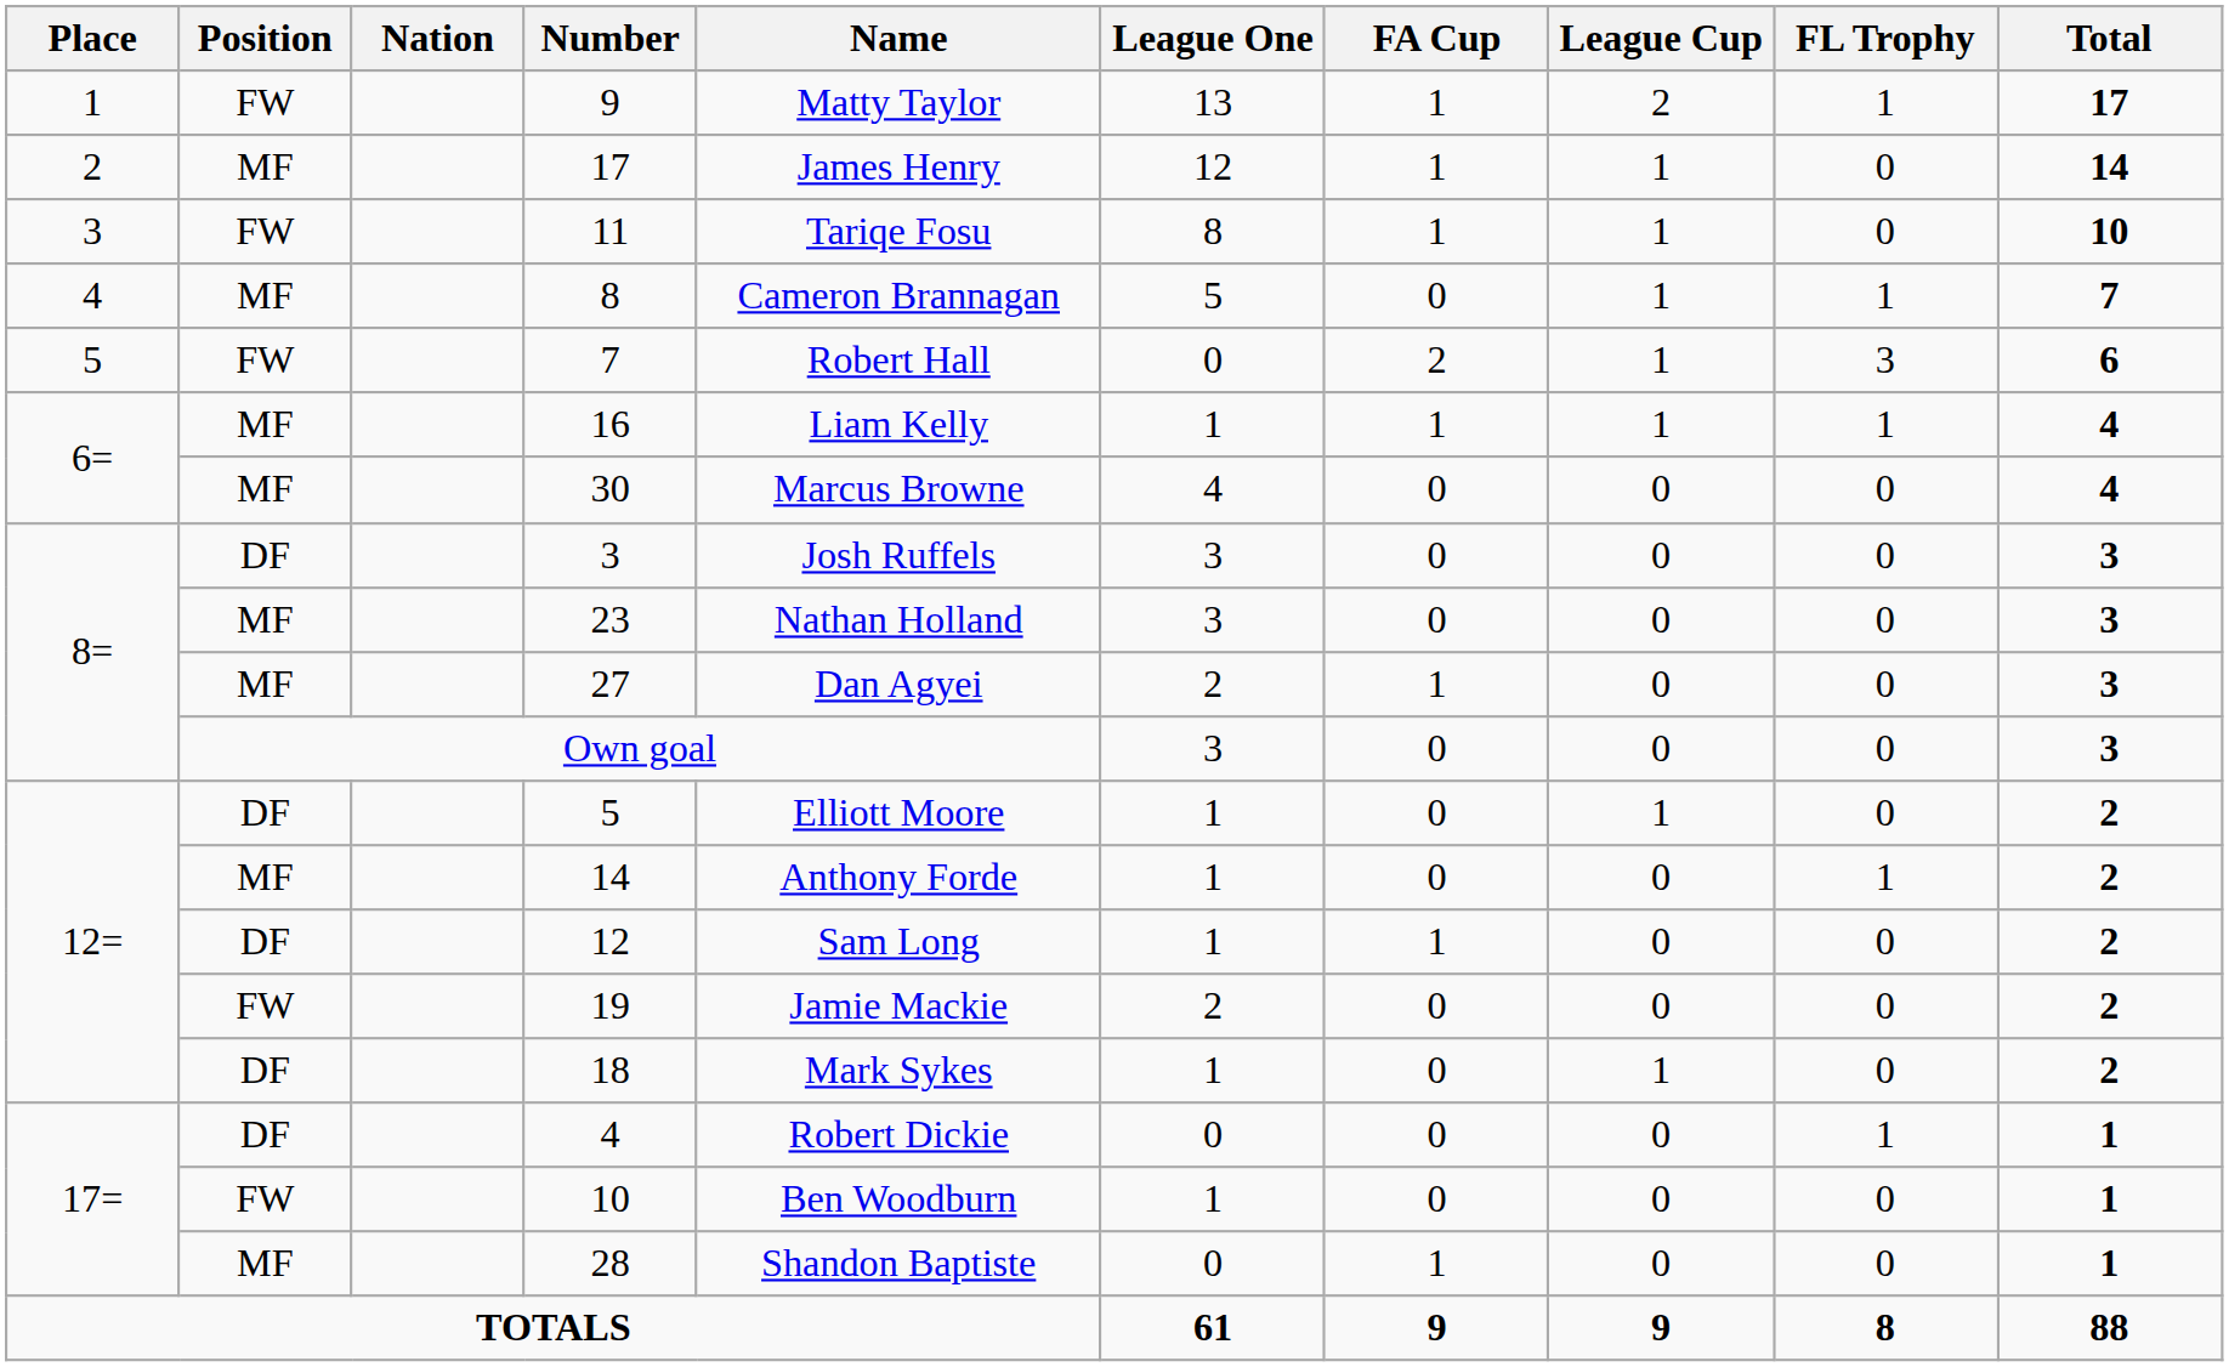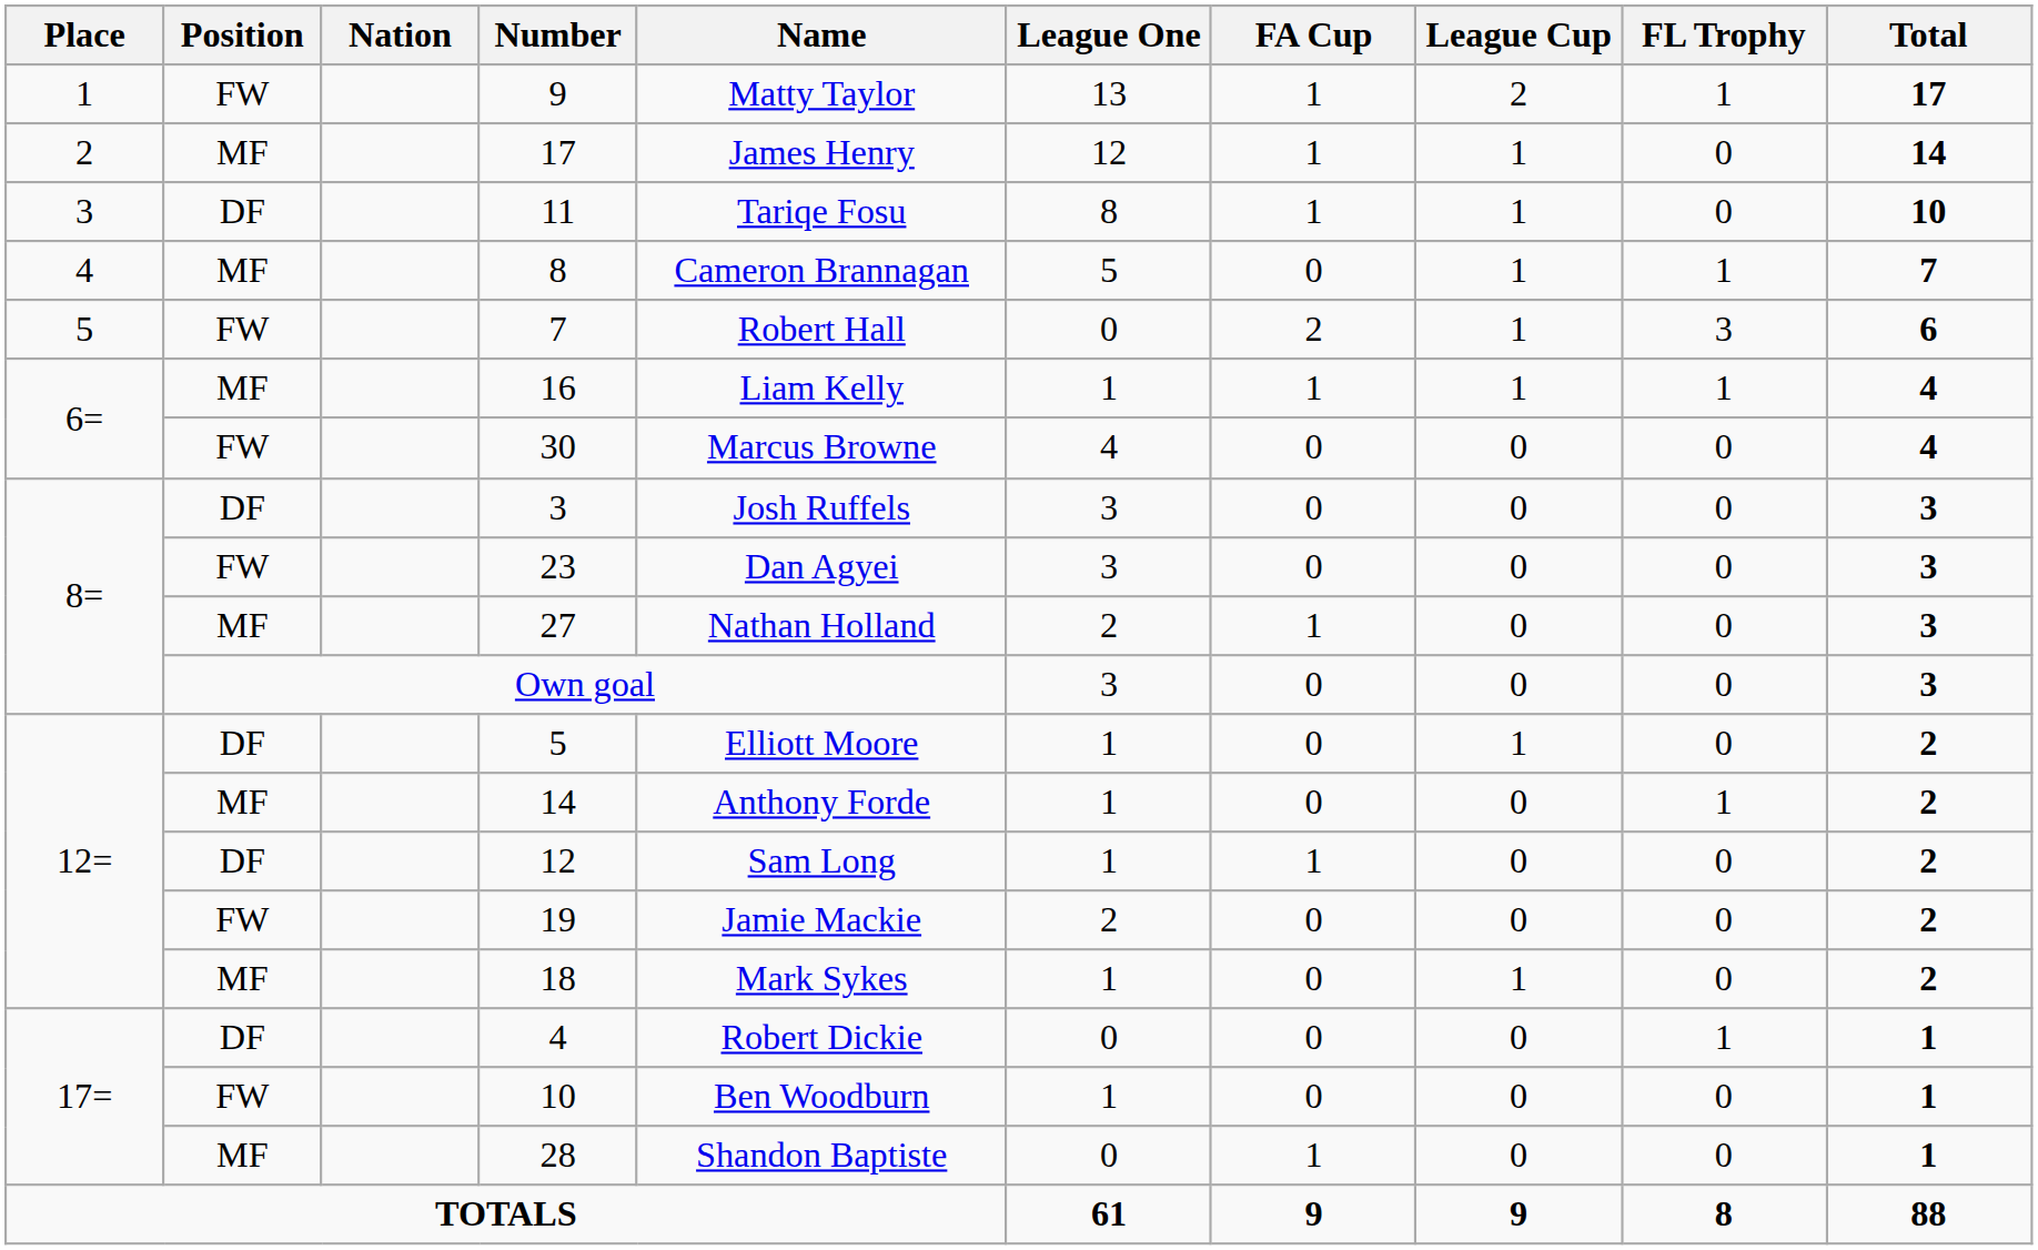 <table class="wikitable" style="font-size: 95%; text-align: center;">
 <tr>
 <th width=60>Place</th>
 <th width=60>Position</th>
 <th width=60>Nation</th>
 <th width=60>Number</th>
 <th width=150>Name</th>
 <th width=80>League One</th>
 <th width=80>FA Cup</th>
 <th width=80>League Cup</th>
 <th width=80>FL Trophy</th>
 <th width=80>Total</th>
 </tr>
 <tr>
 <td>1</td>
 <td>FW</td>
 <td></td>
 <td>9</td>
 <td><a href='#'>Matty Taylor</a></td>
 <td>13</td>
 <td>1</td>
 <td>2</td>
 <td>1</td>
 <td><strong>17</strong></td>
 </tr>
 <tr>
 <td>2</td>
 <td>MF</td>
 <td></td>
 <td>17</td>
 <td><a href='#'>James Henry</a></td>
 <td>12</td>
 <td>1</td>
 <td>1</td>
 <td>0</td>
 <td><strong>14</strong></td>
 </tr>
 <tr>
 <td>3</td>
-<td>FW</td>
+<td>DF</td>
 <td></td>
 <td>11</td>
 <td><a href='#'>Tariqe Fosu</a></td>
 <td>8</td>
 <td>1</td>
 <td>1</td>
 <td>0</td>
 <td><strong>10</strong></td>
 </tr>
 <tr>
 <td>4</td>
 <td>MF</td>
 <td></td>
 <td>8</td>
 <td><a href='#'>Cameron Brannagan</a></td>
 <td>5</td>
 <td>0</td>
 <td>1</td>
 <td>1</td>
 <td><strong>7</strong></td>
 </tr>
 <tr>
 <td>5</td>
 <td>FW</td>
 <td></td>
 <td>7</td>
 <td><a href='#'>Robert Hall</a></td>
 <td>0</td>
 <td>2</td>
 <td>1</td>
 <td>3</td>
 <td><strong>6</strong></td>
 </tr>
 <tr>
 <td rowspan=2>6=</td>
 <td>MF</td>
 <td></td>
 <td>16</td>
 <td><a href='#'>Liam Kelly</a></td>
 <td>1</td>
 <td>1</td>
 <td>1</td>
 <td>1</td>
 <td><strong>4</strong></td>
 </tr>
 <tr>
-<td>MF</td>
+<td>FW</td>
 <td></td>
 <td>30</td>
 <td><a href='#'>Marcus Browne</a></td>
 <td>4</td>
 <td>0</td>
 <td>0</td>
 <td>0</td>
 <td><strong>4</strong></td>
 </tr>
 <tr>
 <td rowspan=4>8=</td>
 <td>DF</td>
 <td></td>
 <td>3</td>
 <td><a href='#'>Josh Ruffels</a></td>
 <td>3</td>
 <td>0</td>
 <td>0</td>
 <td>0</td>
 <td><strong>3</strong></td>
 </tr>
 <tr>
-<td>MF</td>
+<td>FW</td>
 <td></td>
 <td>23</td>
-<td><a href='#'>Nathan Holland</a></td>
+<td><a href='#'>Dan Agyei</a></td>
 <td>3</td>
 <td>0</td>
 <td>0</td>
 <td>0</td>
 <td><strong>3</strong></td>
 </tr>
 <tr>
 <td>MF</td>
 <td></td>
 <td>27</td>
-<td><a href='#'>Dan Agyei</a></td>
+<td><a href='#'>Nathan Holland</a></td>
 <td>2</td>
 <td>1</td>
 <td>0</td>
 <td>0</td>
 <td><strong>3</strong></td>
 </tr>
 <tr>
 <td colspan=4><a href='#'>Own goal</a></td>
 <td>3</td>
 <td>0</td>
 <td>0</td>
 <td>0</td>
 <td><strong>3</strong></td>
 </tr>
 <tr>
 <td rowspan=5>12=</td>
 <td>DF</td>
 <td></td>
 <td>5</td>
 <td><a href='#'>Elliott Moore</a></td>
 <td>1</td>
 <td>0</td>
 <td>1</td>
 <td>0</td>
 <td><strong>2</strong></td>
 </tr>
 <tr>
 <td>MF</td>
 <td></td>
 <td>14</td>
 <td><a href='#'>Anthony Forde</a></td>
 <td>1</td>
 <td>0</td>
 <td>0</td>
 <td>1</td>
 <td><strong>2</strong></td>
 </tr>
 <tr>
 <td>DF</td>
 <td></td>
 <td>12</td>
 <td><a href='#'>Sam Long</a></td>
 <td>1</td>
 <td>1</td>
 <td>0</td>
 <td>0</td>
 <td><strong>2</strong></td>
 </tr>
 <tr>
 <td>FW</td>
 <td></td>
 <td>19</td>
 <td><a href='#'>Jamie Mackie</a></td>
 <td>2</td>
 <td>0</td>
 <td>0</td>
 <td>0</td>
 <td><strong>2</strong></td>
 </tr>
 <tr>
-<td>DF</td>
+<td>MF</td>
 <td></td>
 <td>18</td>
 <td><a href='#'>Mark Sykes</a></td>
 <td>1</td>
 <td>0</td>
 <td>1</td>
 <td>0</td>
 <td><strong>2</strong></td>
 </tr>
 <tr>
 <td rowspan=3>17=</td>
 <td>DF</td>
 <td></td>
 <td>4</td>
 <td><a href='#'>Robert Dickie</a></td>
 <td>0</td>
 <td>0</td>
 <td>0</td>
 <td>1</td>
 <td><strong>1</strong></td>
 </tr>
 <tr>
 <td>FW</td>
 <td></td>
 <td>10</td>
 <td><a href='#'>Ben Woodburn</a></td>
 <td>1</td>
 <td>0</td>
 <td>0</td>
 <td>0</td>
 <td><strong>1</strong></td>
 </tr>
 <tr>
 <td>MF</td>
 <td></td>
 <td>28</td>
 <td><a href='#'>Shandon Baptiste</a></td>
 <td>0</td>
 <td>1</td>
 <td>0</td>
 <td>0</td>
 <td><strong>1</strong></td>
 </tr>
 <tr>
 <td colspan=5><strong>TOTALS</strong></td>
 <td><strong>61</strong></td>
 <td><strong>9</strong></td>
 <td><strong>9</strong></td>
 <td><strong>8</strong></td>
 <td><strong>88</strong></td>
 </tr>
 </table>
